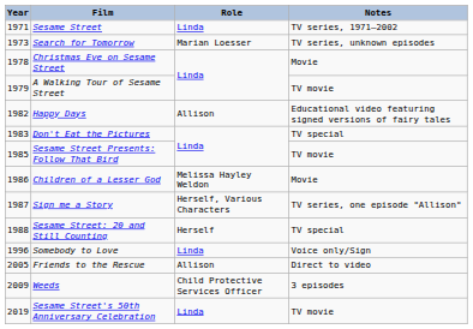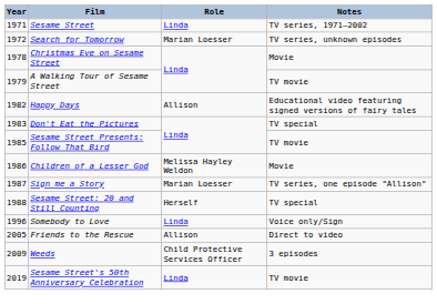 <table class="wikitable" style="font-size:90%">
 <tr style="text-align:center;">
 <th style="background:#B0C4DE;">Year</th>
 <th style="background:#B0C4DE;">Film</th>
 <th style="background:#B0C4DE;">Role</th>
 <th style="background:#B0C4DE;">Notes</th>
 </tr>
 <tr>
 <td>1971</td>
 <td><em><a href='#'>Sesame Street</a></em></td>
 <td><a href='#'>Linda</a></td>
 <td>TV series, 1971–2002</td>
 </tr>
 <tr>
-<td>1973</td>
+<td>1972</td>
 <td><em><a href='#'>Search for Tomorrow</a></em></td>
 <td>Marian Loesser</td>
 <td>TV series, unknown episodes</td>
 </tr>
 <tr>
 <td>1978</td>
 <td><em><a href='#'>Christmas Eve on Sesame Street</a></em></td>
 <td rowspan=2><a href='#'>Linda</a></td>
 <td>Movie</td>
 </tr>
 <tr>
 <td>1979</td>
 <td><em>A Walking Tour of Sesame Street</em></td>
 <td>TV movie</td>
 </tr>
 <tr>
 <td>1982</td>
 <td><em><a href='#'>Happy Days</a></em></td>
 <td>Allison</td>
 <td>Educational video featuring signed versions of fairy tales</td>
 </tr>
 <tr>
 <td>1983</td>
 <td><em><a href='#'>Don't Eat the Pictures</a></em></td>
 <td rowspan=2><a href='#'>Linda</a></td>
 <td>TV special</td>
 </tr>
 <tr>
 <td>1985</td>
 <td><em><a href='#'>Sesame Street Presents: Follow That Bird</a></em></td>
 <td>TV movie</td>
 </tr>
 <tr>
 <td>1986</td>
 <td><em><a href='#'>Children of a Lesser God</a></em></td>
 <td>Melissa Hayley Weldon</td>
 <td>Movie</td>
 </tr>
 <tr>
 <td>1987</td>
 <td><em><a href='#'>Sign me a Story</a></em></td>
-<td>Herself, Various Characters</td>
+<td>Marian Loesser</td>
 <td>TV series, one episode "Allison"</td>
 </tr>
 <tr>
 <td>1988</td>
 <td><em><a href='#'>Sesame Street: 20 and Still Counting</a></em></td>
 <td>Herself</td>
 <td>TV special</td>
 </tr>
 <tr>
 <td>1996</td>
 <td><em>Somebody to Love</em></td>
 <td><a href='#'>Linda</a></td>
 <td>Voice only/Sign</td>
 </tr>
 <tr>
 <td>2005</td>
 <td><em>Friends to the Rescue</em></td>
 <td>Allison</td>
 <td>Direct to video</td>
 </tr>
 <tr>
 <td>2009</td>
 <td><em><a href='#'>Weeds</a></em></td>
 <td>Child Protective Services Officer</td>
 <td>3 episodes</td>
 </tr>
 <tr>
 <td>2019</td>
 <td><em><a href='#'>Sesame Street's 50th Anniversary Celebration</a></em></td>
 <td><a href='#'>Linda</a></td>
 <td>TV movie</td>
 </tr>
 </table>
